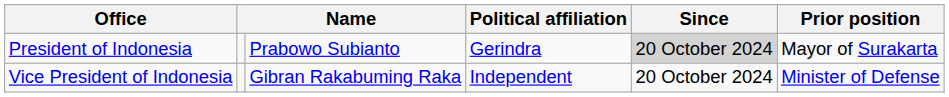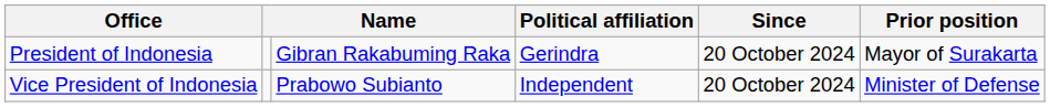 <table class="wikitable">
 <tr>
 <th>Office</th>
 <th colspan="2">Name</th>
 <th>Political affiliation</th>
 <th>Since</th>
 <th>Prior position</th>
 </tr>
 <tr>
 <td><a href='#'>President of Indonesia</a></td>
 <td></td>
-<td><a href='#'>Prabowo Subianto</a></td>
+<td><a href='#'>Gibran Rakabuming Raka</a></td>
 <td><a href='#'>Gerindra</a></td>
-<td style="background: lightgrey;">20 October 2024</td>
+<td>20 October 2024</td>
 <td>Mayor of <a href='#'>Surakarta</a></td>
 </tr>
 <tr>
 <td><a href='#'>Vice President of Indonesia</a></td>
 <td></td>
-<td><a href='#'>Gibran Rakabuming Raka</a></td>
+<td><a href='#'>Prabowo Subianto</a></td>
 <td><a href='#'>Independent</a></td>
 <td>20 October 2024</td>
 <td><a href='#'>Minister of Defense</a></td>
 </tr>
 </table>
